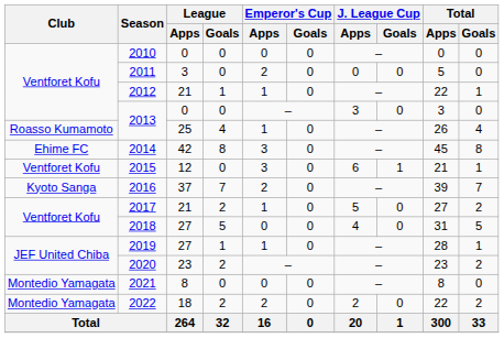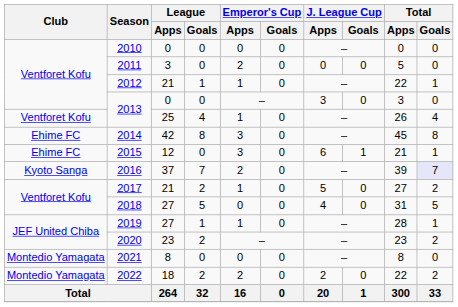 <table class="wikitable" style="text-align:center;">
 <tr>
 <th rowspan="2">Club</th>
 <th rowspan="2">Season</th>
 <th colspan="2">League</th>
 <th colspan="2"><a href='#'>Emperor's Cup</a></th>
 <th colspan="2"><a href='#'>J. League Cup</a></th>
 <th colspan="2">Total</th>
 </tr>
 <tr>
 <th>Apps</th>
 <th>Goals</th>
 <th>Apps</th>
 <th>Goals</th>
 <th>Apps</th>
 <th>Goals</th>
 <th>Apps</th>
 <th>Goals</th>
 </tr>
 <tr>
 <td rowspan="4"><a href='#'>Ventforet Kofu</a></td>
 <td><a href='#'>2010</a></td>
 <td>0</td>
 <td>0</td>
 <td>0</td>
 <td>0</td>
 <td colspan="2">–</td>
 <td>0</td>
 <td>0</td>
 </tr>
 <tr>
 <td><a href='#'>2011</a></td>
 <td>3</td>
 <td>0</td>
 <td>2</td>
 <td>0</td>
 <td>0</td>
 <td>0</td>
 <td>5</td>
 <td>0</td>
 </tr>
 <tr>
 <td><a href='#'>2012</a></td>
 <td>21</td>
 <td>1</td>
 <td>1</td>
 <td>0</td>
 <td colspan="2">–</td>
 <td>22</td>
 <td>1</td>
 </tr>
 <tr>
 <td rowspan="2"><a href='#'>2013</a></td>
 <td>0</td>
 <td>0</td>
 <td colspan="2">–</td>
 <td>3</td>
 <td>0</td>
 <td>3</td>
 <td>0</td>
 </tr>
 <tr>
-<td><a href='#'>Roasso Kumamoto</a></td>
+<td><a href='#'>Ventforet Kofu</a></td>
 <td>25</td>
 <td>4</td>
 <td>1</td>
 <td>0</td>
 <td colspan="2">–</td>
 <td>26</td>
 <td>4</td>
 </tr>
 <tr>
 <td><a href='#'>Ehime FC</a></td>
 <td><a href='#'>2014</a></td>
 <td>42</td>
 <td>8</td>
 <td>3</td>
 <td>0</td>
 <td colspan="2">–</td>
 <td>45</td>
 <td>8</td>
 </tr>
 <tr>
-<td><a href='#'>Ventforet Kofu</a></td>
+<td><a href='#'>Ehime FC</a></td>
 <td><a href='#'>2015</a></td>
 <td>12</td>
 <td>0</td>
 <td>3</td>
 <td>0</td>
 <td>6</td>
 <td>1</td>
 <td>21</td>
 <td>1</td>
 </tr>
 <tr>
 <td><a href='#'>Kyoto Sanga</a></td>
 <td><a href='#'>2016</a></td>
 <td>37</td>
 <td>7</td>
 <td>2</td>
 <td>0</td>
 <td colspan="2">–</td>
 <td>39</td>
-<td>7</td>
+<td style="background: lavender;">7</td>
 </tr>
 <tr>
 <td rowspan="2"><a href='#'>Ventforet Kofu</a></td>
 <td><a href='#'>2017</a></td>
 <td>21</td>
 <td>2</td>
 <td>1</td>
 <td>0</td>
 <td>5</td>
 <td>0</td>
 <td>27</td>
 <td>2</td>
 </tr>
 <tr>
 <td><a href='#'>2018</a></td>
 <td>27</td>
 <td>5</td>
 <td>0</td>
 <td>0</td>
 <td>4</td>
 <td>0</td>
 <td>31</td>
 <td>5</td>
 </tr>
 <tr>
 <td rowspan="2"><a href='#'>JEF United Chiba</a></td>
 <td><a href='#'>2019</a></td>
 <td>27</td>
 <td>1</td>
 <td>1</td>
 <td>0</td>
 <td colspan="2">–</td>
 <td>28</td>
 <td>1</td>
 </tr>
 <tr>
 <td><a href='#'>2020</a></td>
 <td>23</td>
 <td>2</td>
 <td colspan="2">–</td>
 <td colspan="2">–</td>
 <td>23</td>
 <td>2</td>
 </tr>
 <tr>
 <td><a href='#'>Montedio Yamagata</a></td>
 <td><a href='#'>2021</a></td>
 <td>8</td>
 <td>0</td>
 <td>0</td>
 <td>0</td>
 <td colspan="2">–</td>
 <td>8</td>
 <td>0</td>
 </tr>
 <tr>
 <td><a href='#'>Montedio Yamagata</a></td>
 <td><a href='#'>2022</a></td>
 <td>18</td>
 <td>2</td>
 <td>2</td>
 <td>0</td>
 <td>2</td>
 <td>0</td>
 <td>22</td>
 <td>2</td>
 </tr>
 <tr>
 <th colspan="2">Total</th>
 <th>264</th>
 <th>32</th>
 <th>16</th>
 <th>0</th>
 <th>20</th>
 <th>1</th>
 <th>300</th>
 <th>33</th>
 </tr>
 <tr>
 </tr>
 </table>
